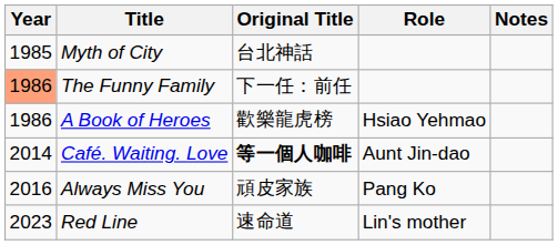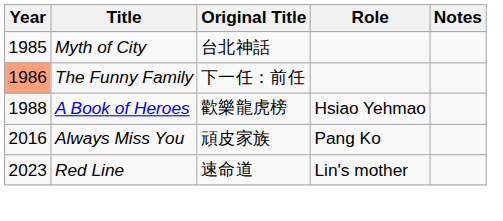 <table class="wikitable sortable">
 <tr>
 <th>Year</th>
 <th>Title</th>
 <th>Original Title</th>
 <th>Role</th>
 <th>Notes</th>
 </tr>
 <tr>
 <td>1985</td>
 <td><em>Myth of City</em></td>
 <td>台北神話</td>
 <td align="left"></td>
 <td></td>
 </tr>
 <tr>
 <td style="background: lightsalmon;">1986</td>
 <td><em>The Funny Family</em></td>
 <td>下一任：前任</td>
 <td></td>
 <td></td>
 </tr>
 <tr>
-<td>1986</td>
+<td>1988</td>
 <td><em><a href='#'>A Book of Heroes</a></em></td>
 <td>歡樂龍虎榜</td>
 <td>Hsiao Yehmao</td>
-<td></td>
-</tr>
-<tr>
-<td>2014</td>
-<td><em><a href='#'>Café. Waiting. Love</a></em></td>
-<td><strong>等一個人咖啡</strong></td>
-<td>Aunt Jin-dao</td>
 <td></td>
 </tr>
 <tr>
 <td>2016</td>
 <td><em>Always Miss You</em></td>
 <td>頑皮家族</td>
 <td>Pang Ko</td>
 <td></td>
 </tr>
 <tr>
 <td>2023</td>
 <td><em>Red Line</em></td>
 <td>速命道</td>
 <td>Lin's mother</td>
 <td></td>
 </tr>
 </table>
